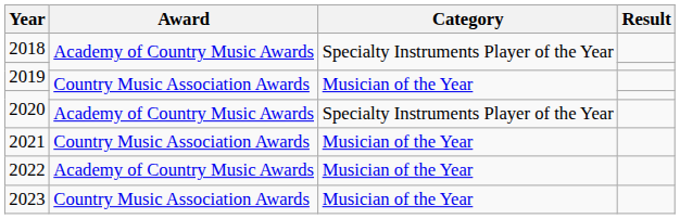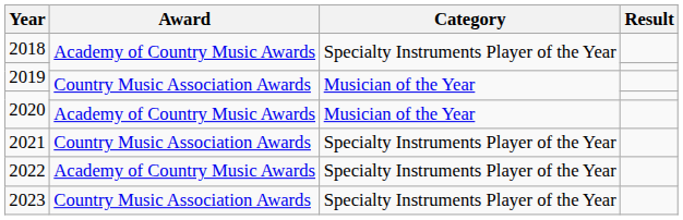 <table class="wikitable">
 <tr>
 <th>Year</th>
 <th>Award</th>
 <th>Category</th>
 <th>Result</th>
 </tr>
 <tr>
 <td>2018</td>
 <td rowspan=2><a href='#'>Academy of Country Music Awards</a></td>
 <td rowspan=2>Specialty Instruments Player of the Year</td>
 <td></td>
 </tr>
 <tr>
 <td rowspan=2>2019</td>
 <td></td>
 </tr>
 <tr>
 <td rowspan=2><a href='#'>Country Music Association Awards</a></td>
 <td rowspan=2><a href='#'>Musician of the Year</a></td>
 <td></td>
 </tr>
 <tr>
 <td rowspan=2>2020</td>
 <td></td>
 </tr>
 <tr>
 <td><a href='#'>Academy of Country Music Awards</a></td>
-<td>Specialty Instruments Player of the Year</td>
+<td><a href='#'>Musician of the Year</a></td>
 <td></td>
 </tr>
 <tr>
 <td>2021</td>
 <td><a href='#'>Country Music Association Awards</a></td>
-<td><a href='#'>Musician of the Year</a></td>
+<td>Specialty Instruments Player of the Year</td>
 <td></td>
 </tr>
 <tr>
 <td>2022</td>
 <td><a href='#'>Academy of Country Music Awards</a></td>
-<td><a href='#'>Musician of the Year</a></td>
+<td>Specialty Instruments Player of the Year</td>
 <td></td>
 </tr>
 <tr>
 <td>2023</td>
 <td><a href='#'>Country Music Association Awards</a></td>
-<td><a href='#'>Musician of the Year</a></td>
+<td>Specialty Instruments Player of the Year</td>
 <td></td>
 </tr>
 </table>
